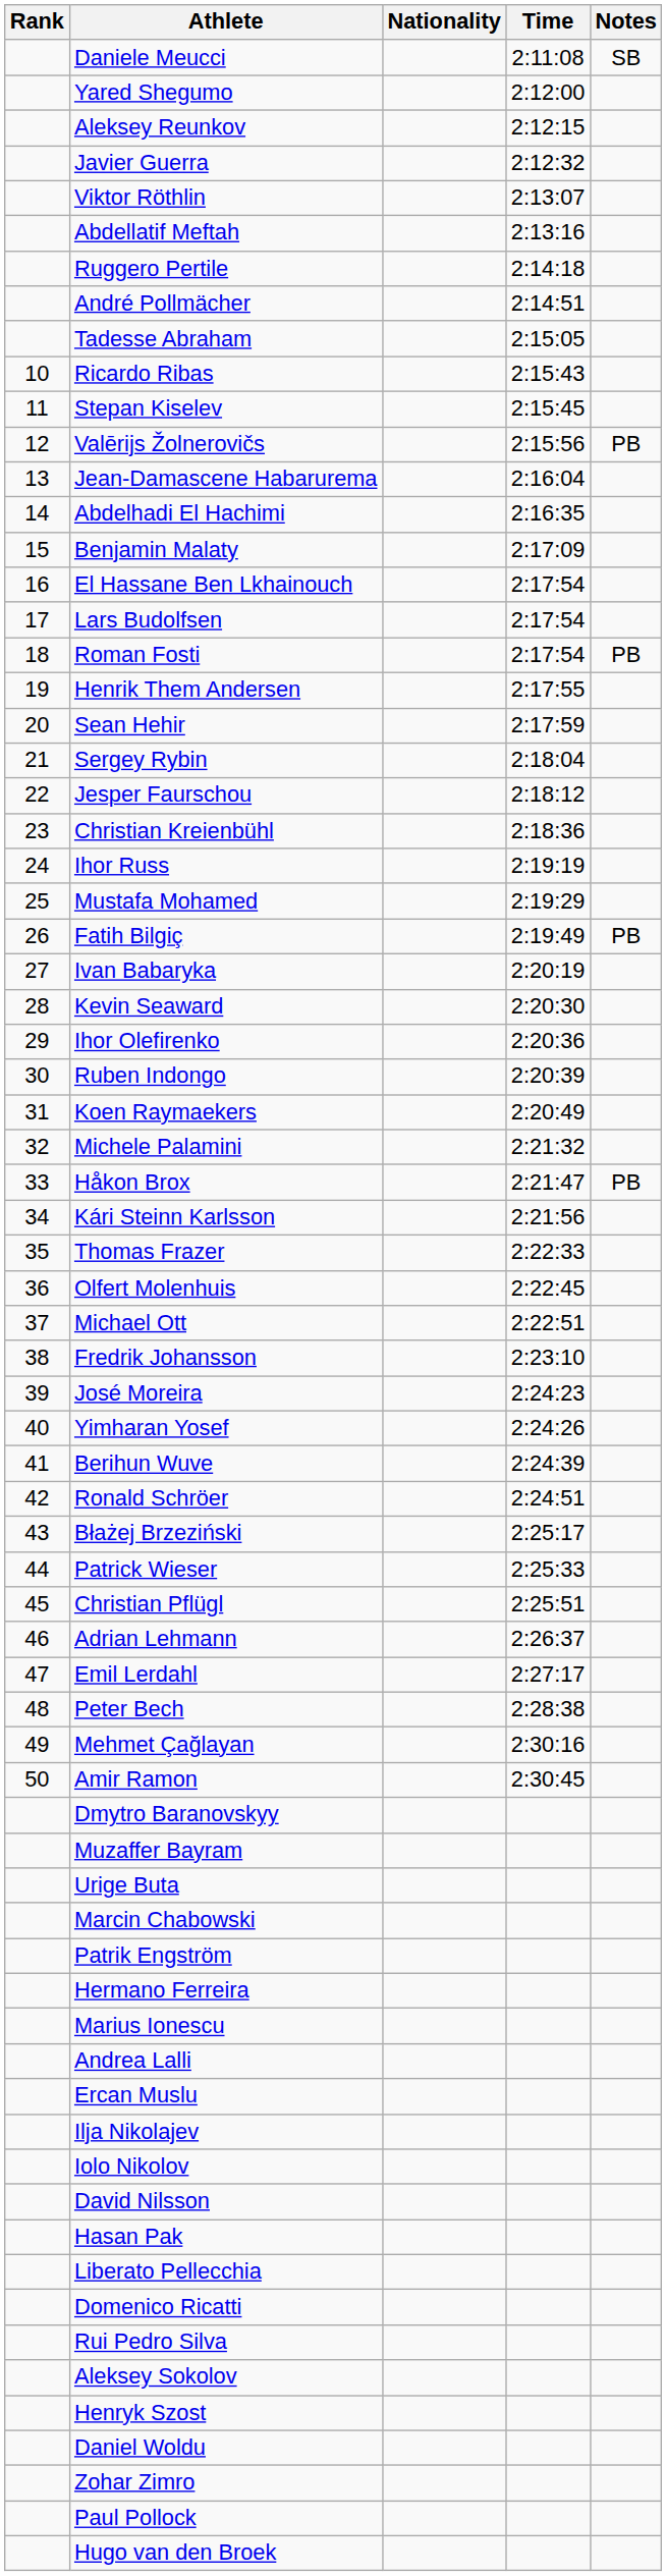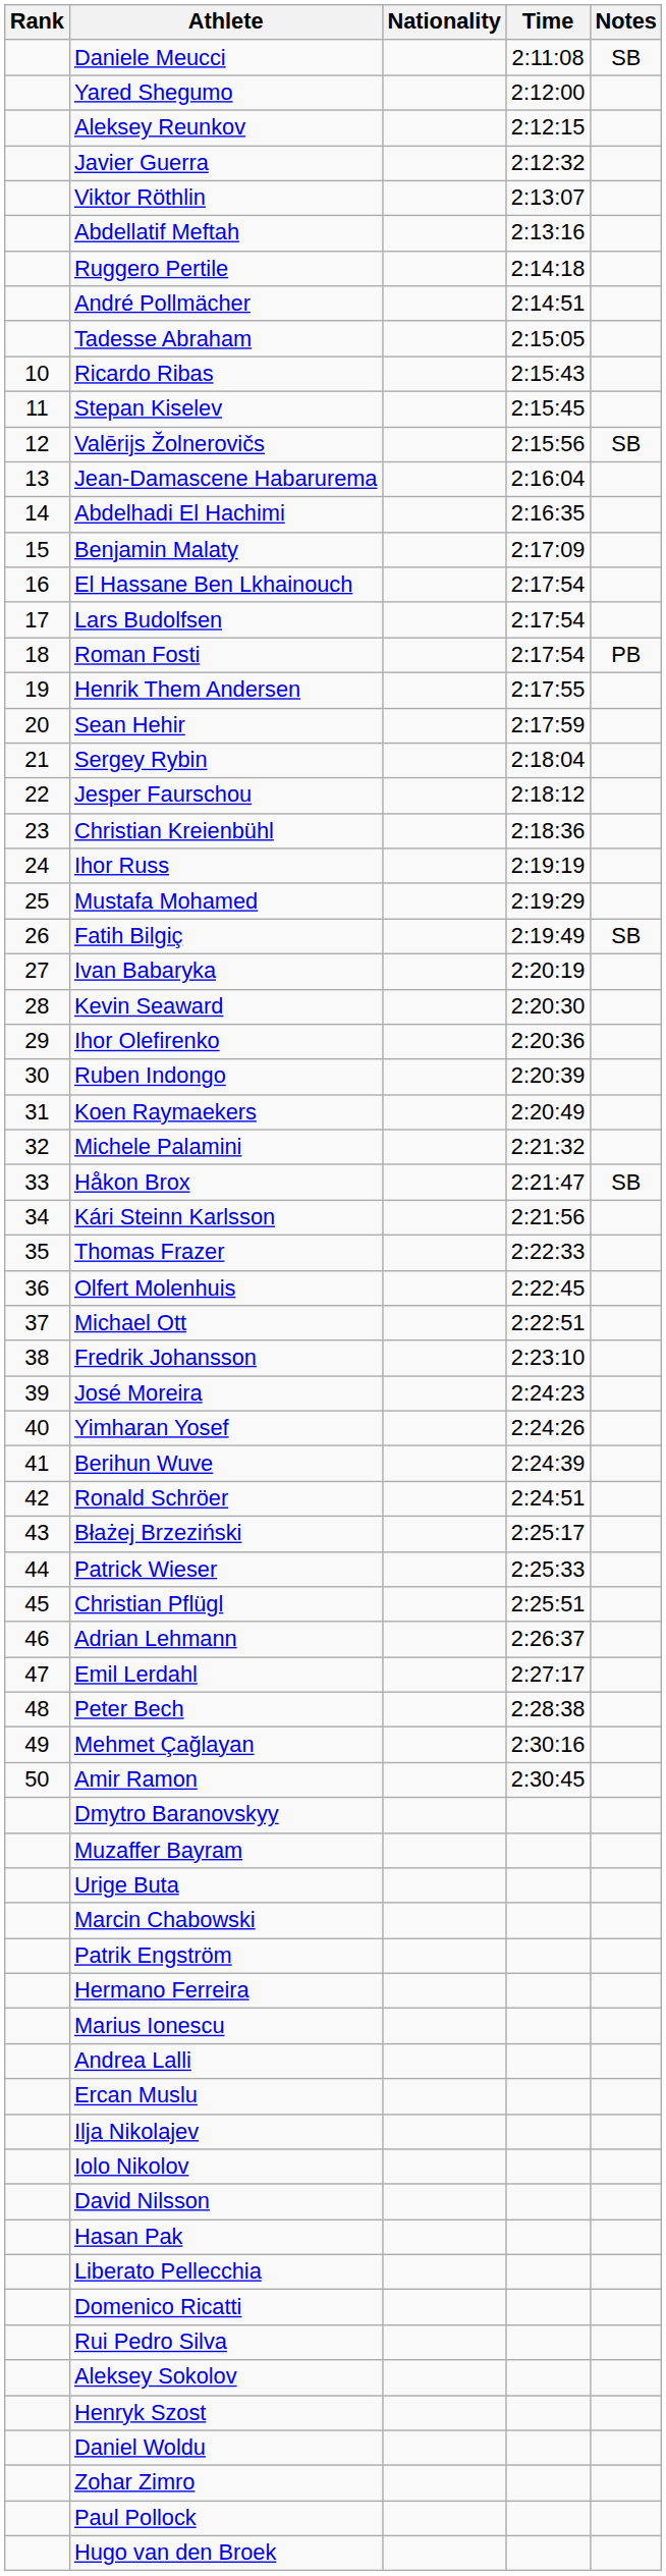 <table class="wikitable sortable" style="text-align:center">
 <tr>
 <th>Rank</th>
 <th>Athlete</th>
 <th>Nationality</th>
 <th>Time</th>
 <th>Notes</th>
 </tr>
 <tr>
 <td></td>
 <td align="left"><a href='#'>Daniele Meucci</a></td>
 <td align=left></td>
 <td>2:11:08</td>
 <td>SB</td>
 </tr>
 <tr>
 <td></td>
 <td align="left"><a href='#'>Yared Shegumo</a></td>
 <td align=left></td>
 <td>2:12:00</td>
 <td></td>
 </tr>
 <tr>
 <td></td>
 <td align="left"><a href='#'>Aleksey Reunkov</a></td>
 <td align=left></td>
 <td>2:12:15</td>
 <td></td>
 </tr>
 <tr>
 <td></td>
 <td align="left"><a href='#'>Javier Guerra</a></td>
 <td align=left></td>
 <td>2:12:32</td>
 <td></td>
 </tr>
 <tr>
 <td></td>
 <td align="left"><a href='#'>Viktor Röthlin</a></td>
 <td align=left></td>
 <td>2:13:07</td>
 <td></td>
 </tr>
 <tr>
 <td></td>
 <td align="left"><a href='#'>Abdellatif Meftah</a></td>
 <td align=left></td>
 <td>2:13:16</td>
 <td></td>
 </tr>
 <tr>
 <td></td>
 <td align="left"><a href='#'>Ruggero Pertile</a></td>
 <td align=left></td>
 <td>2:14:18</td>
 <td></td>
 </tr>
 <tr>
 <td></td>
 <td align="left"><a href='#'>André Pollmächer</a></td>
 <td align=left></td>
 <td>2:14:51</td>
 <td></td>
 </tr>
 <tr>
 <td></td>
 <td align="left"><a href='#'>Tadesse Abraham</a></td>
 <td align=left></td>
 <td>2:15:05</td>
 <td></td>
 </tr>
 <tr>
 <td>10</td>
 <td align="left"><a href='#'>Ricardo Ribas</a></td>
 <td align=left></td>
 <td>2:15:43</td>
 <td></td>
 </tr>
 <tr>
 <td>11</td>
 <td align="left"><a href='#'>Stepan Kiselev</a></td>
 <td align=left></td>
 <td>2:15:45</td>
 <td></td>
 </tr>
 <tr>
 <td>12</td>
 <td align="left"><a href='#'>Valērijs Žolnerovičs</a></td>
 <td align=left></td>
 <td>2:15:56</td>
-<td>PB</td>
+<td>SB</td>
 </tr>
 <tr>
 <td>13</td>
 <td align="left"><a href='#'>Jean-Damascene Habarurema</a></td>
 <td align=left></td>
 <td>2:16:04</td>
 <td></td>
 </tr>
 <tr>
 <td>14</td>
 <td align="left"><a href='#'>Abdelhadi El Hachimi</a></td>
 <td align=left></td>
 <td>2:16:35</td>
 <td></td>
 </tr>
 <tr>
 <td>15</td>
 <td align="left"><a href='#'>Benjamin Malaty</a></td>
 <td align=left></td>
 <td>2:17:09</td>
 <td></td>
 </tr>
 <tr>
 <td>16</td>
 <td align="left"><a href='#'>El Hassane Ben Lkhainouch</a></td>
 <td align=left></td>
 <td>2:17:54</td>
 <td></td>
 </tr>
 <tr>
 <td>17</td>
 <td align="left"><a href='#'>Lars Budolfsen</a></td>
 <td align=left></td>
 <td>2:17:54</td>
 <td></td>
 </tr>
 <tr>
 <td>18</td>
 <td align="left"><a href='#'>Roman Fosti</a></td>
 <td align=left></td>
 <td>2:17:54</td>
 <td>PB</td>
 </tr>
 <tr>
 <td>19</td>
 <td align="left"><a href='#'>Henrik Them Andersen</a></td>
 <td align=left></td>
 <td>2:17:55</td>
 <td></td>
 </tr>
 <tr>
 <td>20</td>
 <td align="left"><a href='#'>Sean Hehir</a></td>
 <td align=left></td>
 <td>2:17:59</td>
 <td></td>
 </tr>
 <tr>
 <td>21</td>
 <td align="left"><a href='#'>Sergey Rybin</a></td>
 <td align=left></td>
 <td>2:18:04</td>
 <td></td>
 </tr>
 <tr>
 <td>22</td>
 <td align="left"><a href='#'>Jesper Faurschou</a></td>
 <td align=left></td>
 <td>2:18:12</td>
 <td></td>
 </tr>
 <tr>
 <td>23</td>
 <td align="left"><a href='#'>Christian Kreienbühl</a></td>
 <td align=left></td>
 <td>2:18:36</td>
 <td></td>
 </tr>
 <tr>
 <td>24</td>
 <td align="left"><a href='#'>Ihor Russ</a></td>
 <td align=left></td>
 <td>2:19:19</td>
 <td></td>
 </tr>
 <tr>
 <td>25</td>
 <td align="left"><a href='#'>Mustafa Mohamed</a></td>
 <td align=left></td>
 <td>2:19:29</td>
 <td></td>
 </tr>
 <tr>
 <td>26</td>
 <td align="left"><a href='#'>Fatih Bilgiç</a></td>
 <td align=left></td>
 <td>2:19:49</td>
-<td>PB</td>
+<td>SB</td>
 </tr>
 <tr>
 <td>27</td>
 <td align="left"><a href='#'>Ivan Babaryka</a></td>
 <td align=left></td>
 <td>2:20:19</td>
 <td></td>
 </tr>
 <tr>
 <td>28</td>
 <td align="left"><a href='#'>Kevin Seaward</a></td>
 <td align=left></td>
 <td>2:20:30</td>
 <td></td>
 </tr>
 <tr>
 <td>29</td>
 <td align="left"><a href='#'>Ihor Olefirenko</a></td>
 <td align=left></td>
 <td>2:20:36</td>
 <td></td>
 </tr>
 <tr>
 <td>30</td>
 <td align="left"><a href='#'>Ruben Indongo</a></td>
 <td align=left></td>
 <td>2:20:39</td>
 <td></td>
 </tr>
 <tr>
 <td>31</td>
 <td align="left"><a href='#'>Koen Raymaekers</a></td>
 <td align=left></td>
 <td>2:20:49</td>
 <td></td>
 </tr>
 <tr>
 <td>32</td>
 <td align="left"><a href='#'>Michele Palamini</a></td>
 <td align=left></td>
 <td>2:21:32</td>
 <td></td>
 </tr>
 <tr>
 <td>33</td>
 <td align="left"><a href='#'>Håkon Brox</a></td>
 <td align=left></td>
 <td>2:21:47</td>
-<td>PB</td>
+<td>SB</td>
 </tr>
 <tr>
 <td>34</td>
 <td align="left"><a href='#'>Kári Steinn Karlsson</a></td>
 <td align=left></td>
 <td>2:21:56</td>
 <td></td>
 </tr>
 <tr>
 <td>35</td>
 <td align="left"><a href='#'>Thomas Frazer</a></td>
 <td align=left></td>
 <td>2:22:33</td>
 <td></td>
 </tr>
 <tr>
 <td>36</td>
 <td align="left"><a href='#'>Olfert Molenhuis</a></td>
 <td align=left></td>
 <td>2:22:45</td>
 <td></td>
 </tr>
 <tr>
 <td>37</td>
 <td align="left"><a href='#'>Michael Ott</a></td>
 <td align=left></td>
 <td>2:22:51</td>
 <td></td>
 </tr>
 <tr>
 <td>38</td>
 <td align="left"><a href='#'>Fredrik Johansson</a></td>
 <td align=left></td>
 <td>2:23:10</td>
 <td></td>
 </tr>
 <tr>
 <td>39</td>
 <td align="left"><a href='#'>José Moreira</a></td>
 <td align=left></td>
 <td>2:24:23</td>
 <td></td>
 </tr>
 <tr>
 <td>40</td>
 <td align="left"><a href='#'>Yimharan Yosef</a></td>
 <td align=left></td>
 <td>2:24:26</td>
 <td></td>
 </tr>
 <tr>
 <td>41</td>
 <td align="left"><a href='#'>Berihun Wuve</a></td>
 <td align=left></td>
 <td>2:24:39</td>
 <td></td>
 </tr>
 <tr>
 <td>42</td>
 <td align="left"><a href='#'>Ronald Schröer</a></td>
 <td align=left></td>
 <td>2:24:51</td>
 <td></td>
 </tr>
 <tr>
 <td>43</td>
 <td align="left"><a href='#'>Błażej Brzeziński</a></td>
 <td align=left></td>
 <td>2:25:17</td>
 <td></td>
 </tr>
 <tr>
 <td>44</td>
 <td align="left"><a href='#'>Patrick Wieser</a></td>
 <td align=left></td>
 <td>2:25:33</td>
 <td></td>
 </tr>
 <tr>
 <td>45</td>
 <td align="left"><a href='#'>Christian Pflügl</a></td>
 <td align=left></td>
 <td>2:25:51</td>
 <td></td>
 </tr>
 <tr>
 <td>46</td>
 <td align="left"><a href='#'>Adrian Lehmann</a></td>
 <td align=left></td>
 <td>2:26:37</td>
 <td></td>
 </tr>
 <tr>
 <td>47</td>
 <td align="left"><a href='#'>Emil Lerdahl</a></td>
 <td align=left></td>
 <td>2:27:17</td>
 <td></td>
 </tr>
 <tr>
 <td>48</td>
 <td align="left"><a href='#'>Peter Bech</a></td>
 <td align=left></td>
 <td>2:28:38</td>
 <td></td>
 </tr>
 <tr>
 <td>49</td>
 <td align="left"><a href='#'>Mehmet Çağlayan</a></td>
 <td align=left></td>
 <td>2:30:16</td>
 <td></td>
 </tr>
 <tr>
 <td>50</td>
 <td align="left"><a href='#'>Amir Ramon</a></td>
 <td align=left></td>
 <td>2:30:45</td>
 <td></td>
 </tr>
 <tr>
 <td></td>
 <td align="left"><a href='#'>Dmytro Baranovskyy</a></td>
 <td align=left></td>
 <td></td>
 <td></td>
 </tr>
 <tr>
 <td></td>
 <td align="left"><a href='#'>Muzaffer Bayram</a></td>
 <td align=left></td>
 <td></td>
 <td></td>
 </tr>
 <tr>
 <td></td>
 <td align="left"><a href='#'>Urige Buta</a></td>
 <td align=left></td>
 <td></td>
 <td></td>
 </tr>
 <tr>
 <td></td>
 <td align="left"><a href='#'>Marcin Chabowski</a></td>
 <td align=left></td>
 <td></td>
 <td></td>
 </tr>
 <tr>
 <td></td>
 <td align="left"><a href='#'>Patrik Engström</a></td>
 <td align=left></td>
 <td></td>
 <td></td>
 </tr>
 <tr>
 <td></td>
 <td align="left"><a href='#'>Hermano Ferreira</a></td>
 <td align=left></td>
 <td></td>
 <td></td>
 </tr>
 <tr>
 <td></td>
 <td align="left"><a href='#'>Marius Ionescu</a></td>
 <td align=left></td>
 <td></td>
 <td></td>
 </tr>
 <tr>
 <td></td>
 <td align="left"><a href='#'>Andrea Lalli</a></td>
 <td align=left></td>
 <td></td>
 <td></td>
 </tr>
 <tr>
 <td></td>
 <td align="left"><a href='#'>Ercan Muslu</a></td>
 <td align=left></td>
 <td></td>
 <td></td>
 </tr>
 <tr>
 <td></td>
 <td align="left"><a href='#'>Ilja Nikolajev</a></td>
 <td align=left></td>
 <td></td>
 <td></td>
 </tr>
 <tr>
 <td></td>
 <td align="left"><a href='#'>Iolo Nikolov</a></td>
 <td align=left></td>
 <td></td>
 <td></td>
 </tr>
 <tr>
 <td></td>
 <td align="left"><a href='#'>David Nilsson</a></td>
 <td align=left></td>
 <td></td>
 <td></td>
 </tr>
 <tr>
 <td></td>
 <td align="left"><a href='#'>Hasan Pak</a></td>
 <td align=left></td>
 <td></td>
 <td></td>
 </tr>
 <tr>
 <td></td>
 <td align="left"><a href='#'>Liberato Pellecchia</a></td>
 <td align=left></td>
 <td></td>
 <td></td>
 </tr>
 <tr>
 <td></td>
 <td align="left"><a href='#'>Domenico Ricatti</a></td>
 <td align=left></td>
 <td></td>
 <td></td>
 </tr>
 <tr>
 <td></td>
 <td align="left"><a href='#'>Rui Pedro Silva</a></td>
 <td align=left></td>
 <td></td>
 <td></td>
 </tr>
 <tr>
 <td></td>
 <td align="left"><a href='#'>Aleksey Sokolov</a></td>
 <td align=left></td>
 <td></td>
 <td></td>
 </tr>
 <tr>
 <td></td>
 <td align="left"><a href='#'>Henryk Szost</a></td>
 <td align=left></td>
 <td></td>
 <td></td>
 </tr>
 <tr>
 <td></td>
 <td align="left"><a href='#'>Daniel Woldu</a></td>
 <td align=left></td>
 <td></td>
 <td></td>
 </tr>
 <tr>
 <td></td>
 <td align="left"><a href='#'>Zohar Zimro</a></td>
 <td align=left></td>
 <td></td>
 <td></td>
 </tr>
 <tr>
 <td></td>
 <td align="left"><a href='#'>Paul Pollock</a></td>
 <td align=left></td>
 <td></td>
 <td></td>
 </tr>
 <tr>
 <td></td>
 <td align="left"><a href='#'>Hugo van den Broek</a></td>
 <td align=left></td>
 <td></td>
 <td></td>
 </tr>
 </table>
